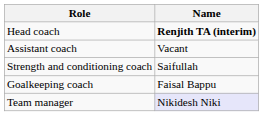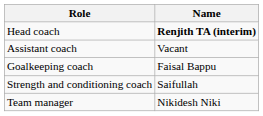 <table class="wikitable">
 <tr>
 <th scope="col">Role</th>
 <th scope="col">Name</th>
 </tr>
 <tr>
 <td>Head coach</td>
 <td><strong> Renjith TA (interim)</strong></td>
 </tr>
 <tr>
 <td>Assistant coach</td>
 <td>Vacant</td>
 </tr>
 <tr>
+<td>Goalkeeping coach</td>
+<td> Faisal Bappu</td>
+</tr>
+<tr>
 <td>Strength and conditioning coach</td>
 <td> Saifullah</td>
 </tr>
 <tr>
-<td>Goalkeeping coach</td>
-<td> Faisal Bappu</td>
-</tr>
-<tr>
 <td>Team manager</td>
-<td style="background: lavender;"> Nikidesh Niki</td>
+<td> Nikidesh Niki</td>
 </tr>
 </table>
